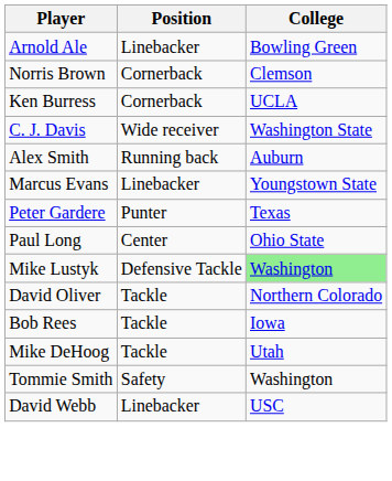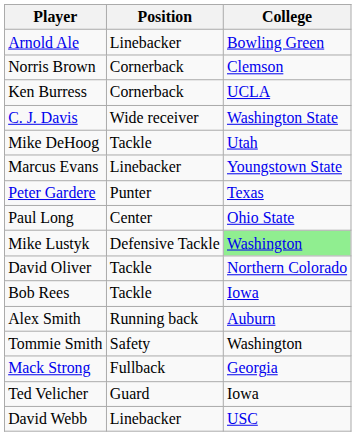 <table class="wikitable">
 <tr>
 <th>Player</th>
 <th>Position</th>
 <th>College</th>
 </tr>
 <tr>
 <td><a href='#'>Arnold Ale</a></td>
 <td>Linebacker</td>
 <td><a href='#'>Bowling Green</a></td>
 </tr>
 <tr>
 <td>Norris Brown</td>
 <td>Cornerback</td>
 <td><a href='#'>Clemson</a></td>
 </tr>
 <tr>
 <td>Ken Burress</td>
 <td>Cornerback</td>
 <td><a href='#'>UCLA</a></td>
 </tr>
 <tr>
 <td><a href='#'>C. J. Davis</a></td>
 <td>Wide receiver</td>
 <td><a href='#'>Washington State</a></td>
 </tr>
 <tr>
-<td>Alex Smith</td>
-<td>Running back</td>
-<td><a href='#'>Auburn</a></td>
+<td>Mike DeHoog</td>
+<td>Tackle</td>
+<td><a href='#'>Utah</a></td>
 </tr>
 <tr>
 <td>Marcus Evans</td>
 <td>Linebacker</td>
 <td><a href='#'>Youngstown State</a></td>
 </tr>
 <tr>
 <td><a href='#'>Peter Gardere</a></td>
 <td>Punter</td>
 <td><a href='#'>Texas</a></td>
 </tr>
 <tr>
 <td>Paul Long</td>
 <td>Center</td>
 <td><a href='#'>Ohio State</a></td>
 </tr>
 <tr>
 <td>Mike Lustyk</td>
 <td>Defensive Tackle</td>
 <td style="background: lightgreen;"><a href='#'>Washington</a></td>
 </tr>
 <tr>
 <td>David Oliver</td>
 <td>Tackle</td>
 <td><a href='#'>Northern Colorado</a></td>
 </tr>
 <tr>
 <td>Bob Rees</td>
 <td>Tackle</td>
 <td><a href='#'>Iowa</a></td>
 </tr>
 <tr>
-<td>Mike DeHoog</td>
-<td>Tackle</td>
-<td><a href='#'>Utah</a></td>
+<td>Alex Smith</td>
+<td>Running back</td>
+<td><a href='#'>Auburn</a></td>
 </tr>
 <tr>
 <td>Tommie Smith</td>
 <td>Safety</td>
 <td>Washington</td>
 </tr>
 <tr>
+<td><a href='#'>Mack Strong</a></td>
+<td>Fullback</td>
+<td><a href='#'>Georgia</a></td>
+</tr>
+<tr>
+<td>Ted Velicher</td>
+<td>Guard</td>
+<td>Iowa</td>
+</tr>
+<tr>
 <td>David Webb</td>
 <td>Linebacker</td>
 <td><a href='#'>USC</a></td>
 </tr>
 </table>
